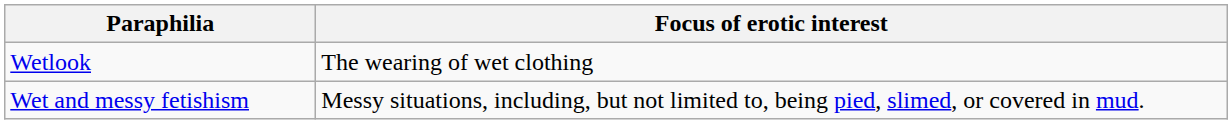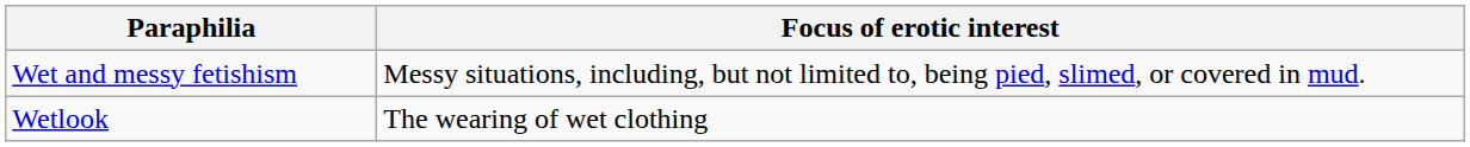 <table class="wikitable sortable" border="1">
 <tr>
 <th width="200px">Paraphilia</th>
 <th width="600px">Focus of erotic interest</th>
 </tr>
 <tr>
+<td><a href='#'>Wet and messy fetishism</a></td>
+<td>Messy situations, including, but not limited to, being <a href='#'>pied</a>, <a href='#'>slimed</a>, or covered in <a href='#'>mud</a>.</td>
+</tr>
+<tr>
 <td><a href='#'>Wetlook</a></td>
 <td>The wearing of wet clothing</td>
 </tr>
-<tr>
-<td><a href='#'>Wet and messy fetishism</a></td>
-<td>Messy situations, including, but not limited to, being <a href='#'>pied</a>, <a href='#'>slimed</a>, or covered in <a href='#'>mud</a>.</td>
-</tr>
 </table>
